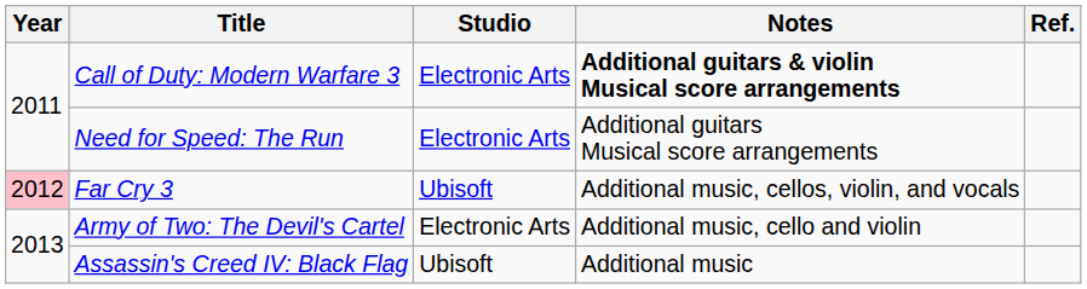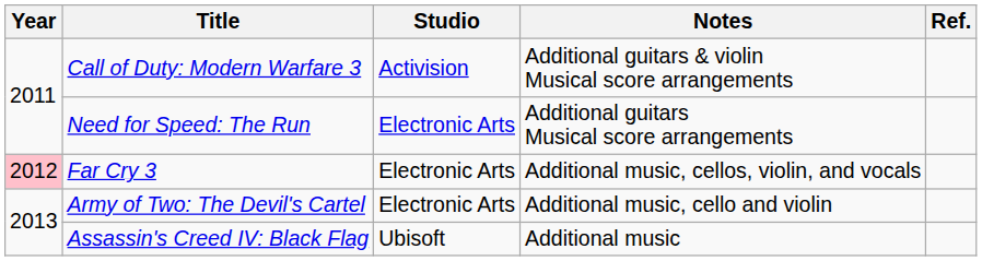 <table class="wikitable plainrowheaders">
 <tr>
 <th>Year</th>
 <th>Title</th>
 <th>Studio</th>
 <th>Notes</th>
 <th>Ref.</th>
 </tr>
 <tr>
 <td rowspan=2>2011</td>
 <td><em><a href='#'>Call of Duty: Modern Warfare 3</a></em></td>
-<td><a href='#'>Electronic Arts</a></td>
-<td><strong>Additional guitars & violin<br>Musical score arrangements</strong></td>
+<td><a href='#'>Activision</a></td>
+<td>Additional guitars & violin<br>Musical score arrangements</td>
 <td></td>
 </tr>
 <tr>
 <td><em><a href='#'>Need for Speed: The Run</a></em></td>
 <td><a href='#'>Electronic Arts</a></td>
 <td>Additional guitars<br>Musical score arrangements</td>
 <td></td>
 </tr>
 <tr>
 <td style="background: pink;">2012</td>
 <td><em><a href='#'>Far Cry 3</a></em></td>
-<td><a href='#'>Ubisoft</a></td>
+<td>Electronic Arts</td>
 <td>Additional music, cellos, violin, and vocals</td>
 <td></td>
 </tr>
 <tr>
 <td rowspan=2>2013</td>
 <td><em><a href='#'>Army of Two: The Devil's Cartel</a></em></td>
 <td>Electronic Arts</td>
 <td>Additional music, cello and violin</td>
 <td></td>
 </tr>
 <tr>
 <td><em><a href='#'>Assassin's Creed IV: Black Flag</a></em></td>
 <td>Ubisoft</td>
 <td>Additional music</td>
 <td></td>
 </tr>
 </table>
